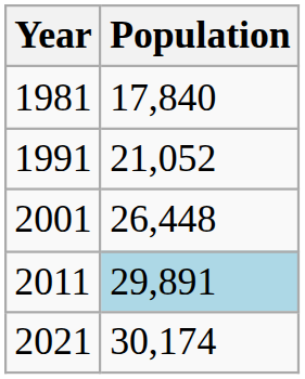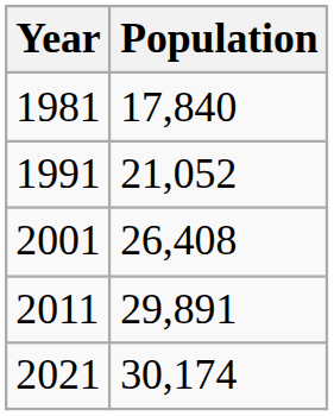 <table class="wikitable">
 <tr>
 <th>Year</th>
 <th>Population</th>
 </tr>
 <tr>
 <td>1981</td>
 <td>17,840</td>
 </tr>
 <tr>
 <td>1991</td>
 <td>21,052</td>
 </tr>
 <tr>
 <td>2001</td>
-<td>26,448</td>
+<td>26,408</td>
 </tr>
 <tr>
 <td>2011</td>
-<td style="background: lightblue;">29,891</td>
+<td>29,891</td>
 </tr>
 <tr>
 <td>2021</td>
 <td>30,174</td>
 </tr>
 </table>
